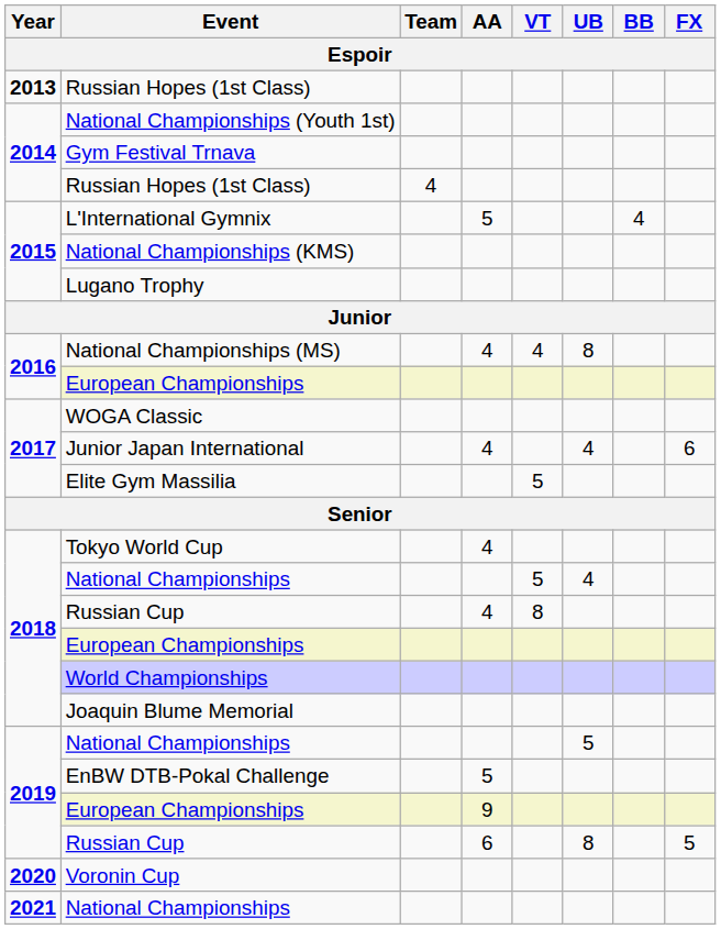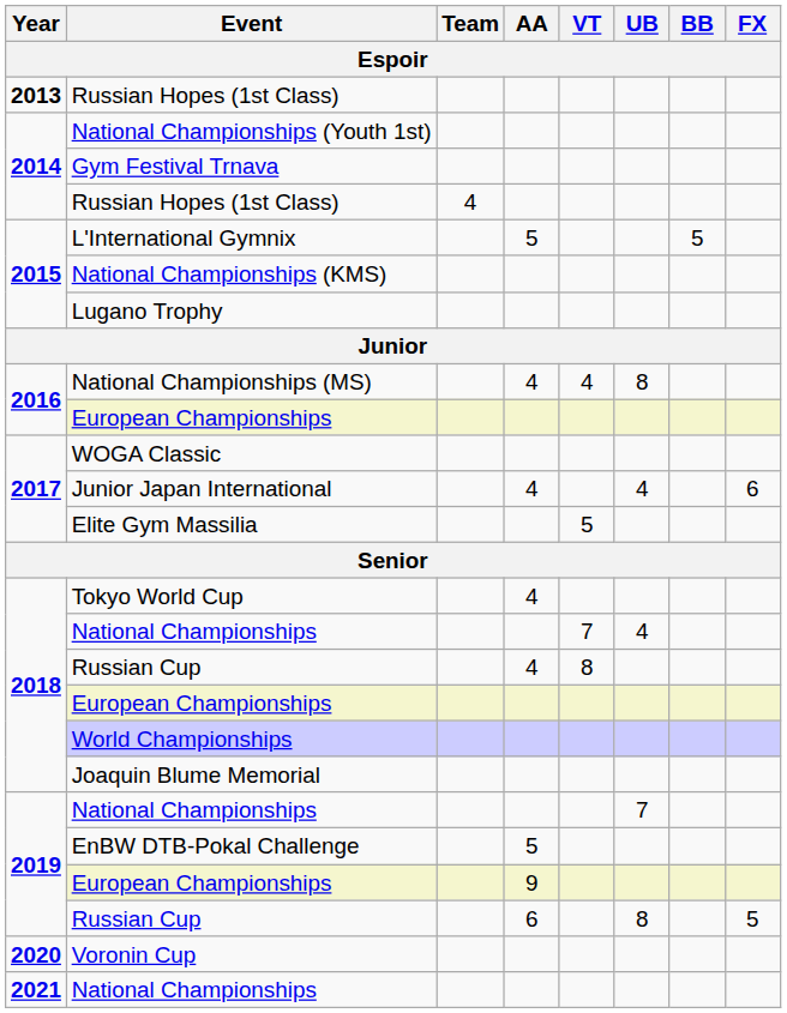 <table class="wikitable" style="text-align:center; font-size:95%;">
 <tr>
 <th align=center>Year</th>
 <th align=center>Event</th>
 <th style="width:30px;">Team</th>
 <th style="width:30px;">AA</th>
 <th style="width:30px;"><a href='#'>VT</a></th>
 <th style="width:30px;"><a href='#'>UB</a></th>
 <th style="width:30px;"><a href='#'>BB</a></th>
 <th style="width:30px;"><a href='#'>FX</a></th>
 </tr>
 <tr>
 <th colspan="8"><strong>Espoir</strong></th>
 </tr>
 <tr>
 <td rowspan="1"><strong>2013</strong></td>
 <td align=left>Russian Hopes (1st Class)</td>
 <td></td>
 <td></td>
 <td></td>
 <td></td>
 <td></td>
 <td></td>
 </tr>
 <tr>
 <td rowspan="3"><strong><a href='#'>2014</a></strong></td>
 <td align=left><a href='#'>National Championships</a> (Youth 1st)</td>
 <td></td>
 <td></td>
 <td></td>
 <td></td>
 <td></td>
 <td></td>
 </tr>
 <tr>
 <td align=left><a href='#'>Gym Festival Trnava</a></td>
 <td></td>
 <td></td>
 <td></td>
 <td></td>
 <td></td>
 <td></td>
 </tr>
 <tr>
 <td align=left>Russian Hopes (1st Class)</td>
 <td>4</td>
 <td></td>
 <td></td>
 <td></td>
 <td></td>
 <td></td>
 </tr>
 <tr>
 <td rowspan="3"><strong><a href='#'>2015</a></strong></td>
 <td align=left>L'International Gymnix</td>
 <td></td>
 <td>5</td>
 <td></td>
 <td></td>
-<td>4</td>
+<td>5</td>
 <td></td>
 </tr>
 <tr>
 <td align=left><a href='#'>National Championships</a>  (KMS)</td>
 <td></td>
 <td></td>
 <td></td>
 <td></td>
 <td></td>
 <td></td>
 </tr>
 <tr>
 <td align=left>Lugano Trophy</td>
 <td></td>
 <td></td>
 <td></td>
 <td></td>
 <td></td>
 <td></td>
 </tr>
 <tr>
 <th colspan="8"><strong>Junior</strong></th>
 </tr>
 <tr>
 <td rowspan="2"><strong><a href='#'>2016</a></strong></td>
 <td align=left>National Championships (MS)</td>
 <td></td>
 <td>4</td>
 <td>4</td>
 <td>8</td>
 <td></td>
 <td></td>
 </tr>
 <tr bgcolor=#F5F6CE>
 <td align=left><a href='#'>European Championships</a></td>
 <td></td>
 <td></td>
 <td></td>
 <td></td>
 <td></td>
 <td></td>
 </tr>
 <tr>
 <td rowspan="3"><strong><a href='#'>2017</a></strong></td>
 <td align=left>WOGA Classic</td>
 <td></td>
 <td></td>
 <td></td>
 <td></td>
 <td></td>
 <td></td>
 </tr>
 <tr>
 <td align=left>Junior Japan International</td>
 <td></td>
 <td>4</td>
 <td></td>
 <td>4</td>
 <td></td>
 <td>6</td>
 </tr>
 <tr>
 <td align=left>Elite Gym Massilia</td>
 <td></td>
 <td></td>
 <td>5</td>
 <td></td>
 <td></td>
 <td></td>
 </tr>
 <tr>
 <th colspan="8"><strong>Senior</strong></th>
 </tr>
 <tr>
 <td rowspan="6"><strong><a href='#'>2018</a></strong></td>
 <td align=left>Tokyo World Cup</td>
 <td></td>
 <td>4</td>
 <td></td>
 <td></td>
 <td></td>
 <td></td>
 </tr>
 <tr>
 <td align=left><a href='#'>National Championships</a></td>
 <td></td>
 <td></td>
-<td>5</td>
+<td>7</td>
 <td>4</td>
 <td></td>
 <td></td>
 </tr>
 <tr>
 <td align=left>Russian Cup</td>
 <td></td>
 <td>4</td>
 <td>8</td>
 <td></td>
 <td></td>
 <td></td>
 </tr>
 <tr bgcolor=#F5F6CE>
 <td align=left><a href='#'>European Championships</a></td>
 <td></td>
 <td></td>
 <td></td>
 <td></td>
 <td></td>
 <td></td>
 </tr>
 <tr bgcolor=#CCCCFF>
 <td align=left><a href='#'>World Championships</a></td>
 <td></td>
 <td></td>
 <td></td>
 <td></td>
 <td></td>
 <td></td>
 </tr>
 <tr>
 <td align=left>Joaquin Blume Memorial</td>
 <td></td>
 <td></td>
 <td></td>
 <td></td>
 <td></td>
 <td></td>
 </tr>
 <tr>
 <td rowspan="4"><strong><a href='#'>2019</a></strong></td>
 <td align=left><a href='#'>National Championships</a></td>
 <td></td>
 <td></td>
 <td></td>
-<td>5</td>
+<td>7</td>
 <td></td>
 <td></td>
 </tr>
 <tr>
 <td align=left>EnBW DTB-Pokal Challenge</td>
 <td></td>
 <td>5</td>
 <td></td>
 <td></td>
 <td></td>
 <td></td>
 </tr>
 <tr bgcolor=#F5F6CE>
 <td align=left><a href='#'>European Championships</a></td>
 <td></td>
 <td>9</td>
 <td></td>
 <td></td>
 <td></td>
 <td></td>
 </tr>
 <tr>
 <td align=left><a href='#'>Russian Cup</a></td>
 <td></td>
 <td>6</td>
 <td></td>
 <td>8</td>
 <td></td>
 <td>5</td>
 </tr>
 <tr>
 <td rowspan="1"><strong><a href='#'>2020</a></strong></td>
 <td align=left><a href='#'>Voronin Cup</a></td>
 <td></td>
 <td></td>
 <td></td>
 <td></td>
 <td></td>
 <td></td>
 </tr>
 <tr>
 <td rowspan="1"><strong><a href='#'>2021</a></strong></td>
 <td align=left><a href='#'>National Championships</a></td>
 <td></td>
 <td></td>
 <td></td>
 <td></td>
 <td></td>
 <td></td>
 </tr>
 </table>
